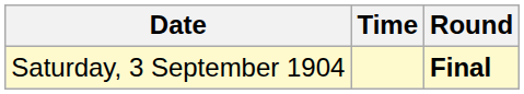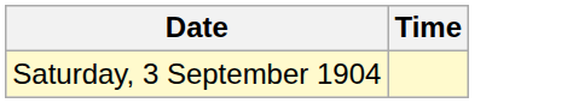 <table class="wikitable">
 <tr>
 <th>Date</th>
 <th>Time</th>
-<th>Round</th>
 </tr>
 <tr style=background:lemonchiffon>
 <td>Saturday, 3 September 1904</td>
 <td></td>
-<td><strong>Final</strong></td>
 </tr>
 </table>
